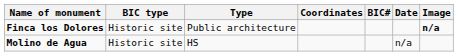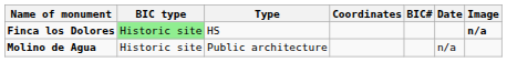 <table class="wikitable">
 <tr>
 <th>Name of monument</th>
 <th>BIC type</th>
 <th>Type</th>
 <th>Coordinates</th>
 <th>BIC#</th>
 <th>Date</th>
 <th>Image</th>
 </tr>
 <tr>
 <td><strong>Finca los Dolores</strong></td>
-<td>Historic site</td>
-<td>Public architecture</td>
+<td style="background: lightgreen;">Historic site</td>
+<td>HS</td>
 <td></td>
 <td></td>
 <td></td>
 <td><strong>n/a</strong></td>
 </tr>
 <tr>
 <td><strong>Molino de Agua</strong></td>
 <td>Historic site</td>
-<td>HS</td>
+<td>Public architecture</td>
 <td></td>
 <td></td>
 <td>n/a</td>
 </tr>
 </table>
